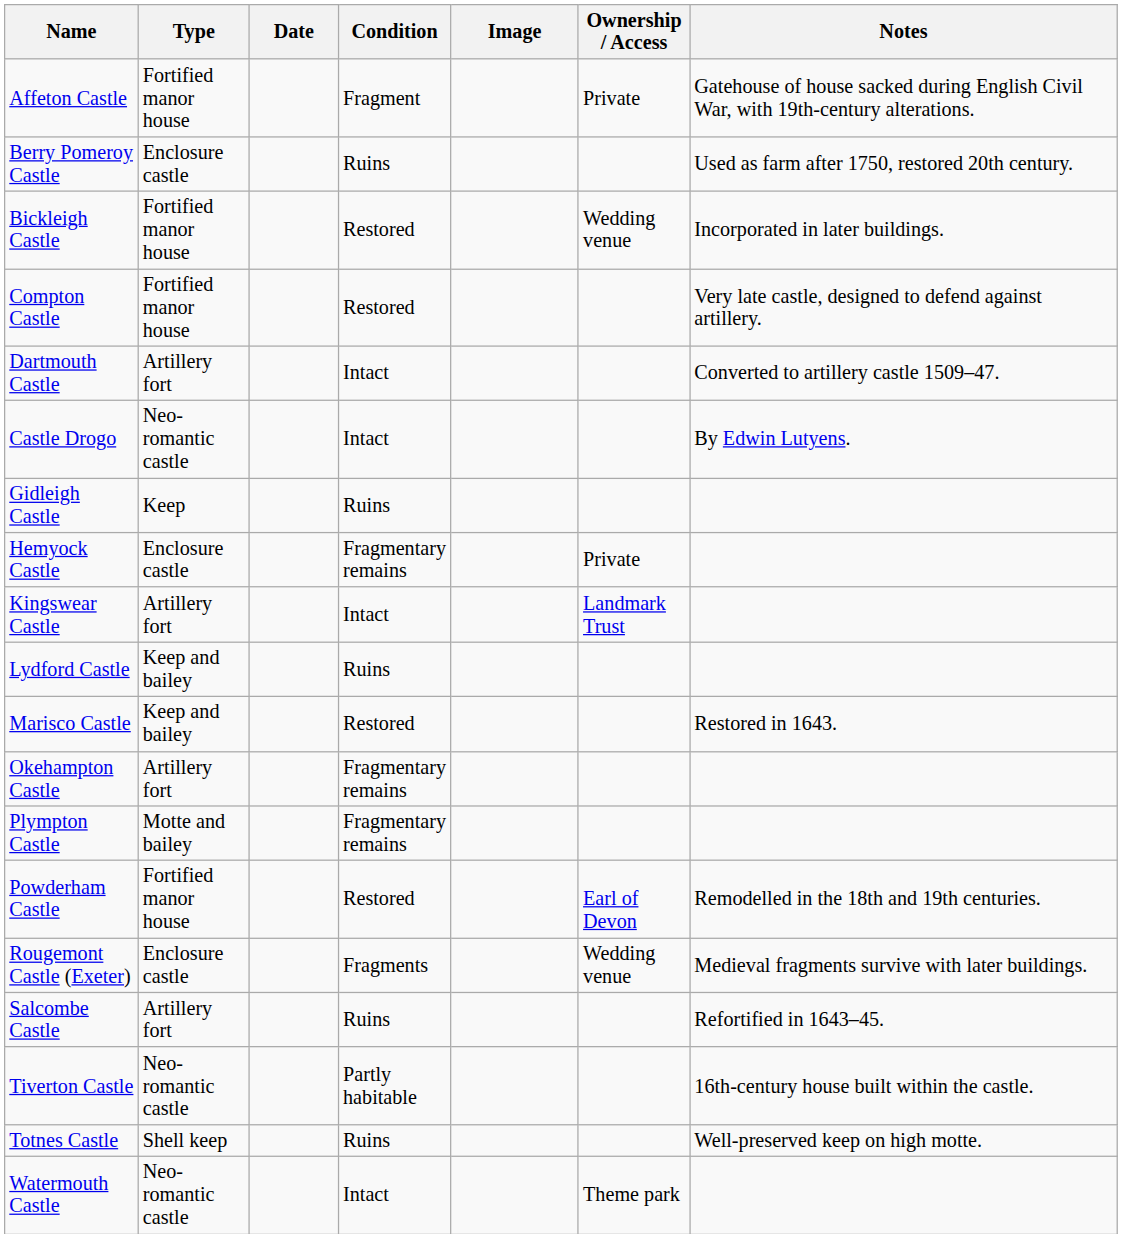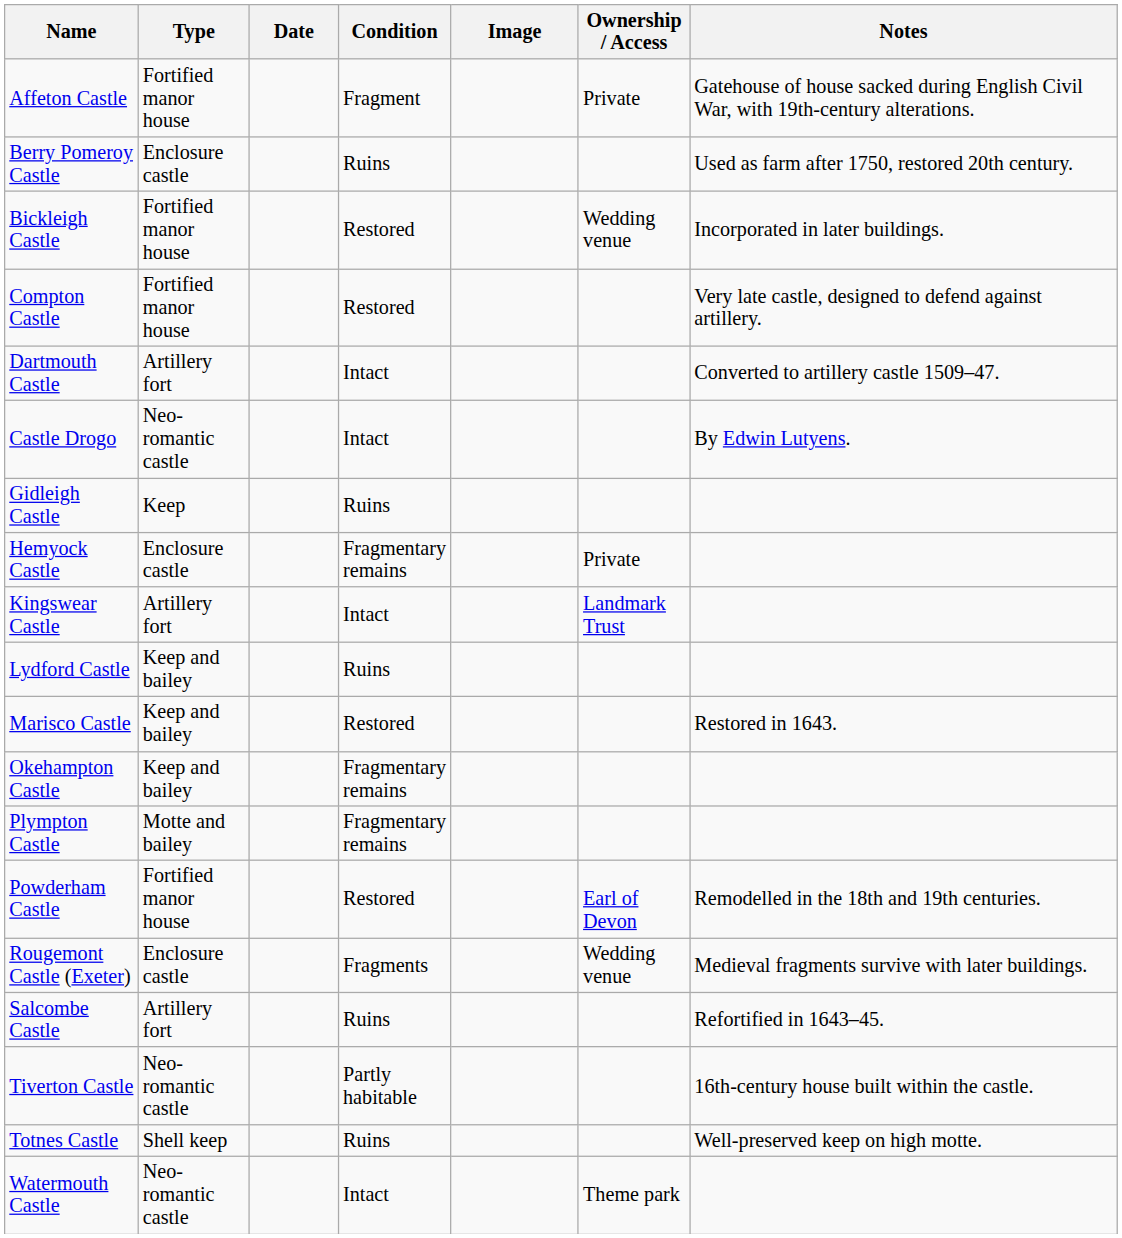 <table class="wikitable sortable sticky-header" width="100%">
 <tr>
 <th width="12%">Name</th>
 <th width="10%">Type</th>
 <th width="8%">Date</th>
 <th width="10%">Condition</th>
 <th class="unsortable" width="94">Image</th>
 <th width="10%">Ownership / Access</th>
 <th class="unsortable">Notes</th>
 </tr>
 <tr>
 <td><a href='#'>Affeton Castle</a></td>
 <td>Fortified manor house</td>
 <td></td>
 <td>Fragment</td>
 <td></td>
 <td>Private</td>
 <td>Gatehouse of house sacked during English Civil War, with 19th-century alterations.</td>
 </tr>
 <tr>
 <td><a href='#'>Berry Pomeroy Castle</a></td>
 <td>Enclosure castle</td>
 <td></td>
 <td>Ruins</td>
 <td></td>
 <td></td>
 <td>Used as farm after 1750, restored 20th century.</td>
 </tr>
 <tr>
 <td><a href='#'>Bickleigh Castle</a></td>
 <td>Fortified manor house</td>
 <td></td>
 <td>Restored</td>
 <td></td>
 <td>Wedding venue</td>
 <td>Incorporated in later buildings.</td>
 </tr>
 <tr>
 <td><a href='#'>Compton Castle</a></td>
 <td>Fortified manor house</td>
 <td></td>
 <td>Restored</td>
 <td></td>
 <td></td>
 <td>Very late castle, designed to defend against artillery.</td>
 </tr>
 <tr>
 <td><a href='#'>Dartmouth Castle</a></td>
 <td>Artillery fort</td>
 <td></td>
 <td>Intact</td>
 <td></td>
 <td></td>
 <td>Converted to artillery castle 1509–47.</td>
 </tr>
 <tr>
 <td><a href='#'>Castle Drogo</a></td>
 <td>Neo-romantic castle</td>
 <td></td>
 <td>Intact</td>
 <td></td>
 <td></td>
 <td>By <a href='#'>Edwin Lutyens</a>.</td>
 </tr>
 <tr>
 <td><a href='#'>Gidleigh Castle</a></td>
 <td>Keep</td>
 <td></td>
 <td>Ruins</td>
 <td></td>
 <td></td>
 <td></td>
 </tr>
 <tr>
 <td><a href='#'>Hemyock Castle</a></td>
 <td>Enclosure castle</td>
 <td></td>
 <td>Fragmentary remains</td>
 <td></td>
 <td>Private</td>
 <td></td>
 </tr>
 <tr>
 <td><a href='#'>Kingswear Castle</a></td>
 <td>Artillery fort</td>
 <td></td>
 <td>Intact</td>
 <td></td>
 <td><a href='#'>Landmark Trust</a></td>
 <td></td>
 </tr>
 <tr>
 <td><a href='#'>Lydford Castle</a></td>
 <td>Keep and bailey</td>
 <td></td>
 <td>Ruins</td>
 <td></td>
 <td></td>
 <td></td>
 </tr>
 <tr>
 <td><a href='#'>Marisco Castle</a></td>
 <td>Keep and bailey</td>
 <td></td>
 <td>Restored</td>
 <td></td>
 <td></td>
 <td>Restored in 1643.</td>
 </tr>
 <tr>
 <td><a href='#'>Okehampton Castle</a></td>
-<td>Artillery fort</td>
+<td>Keep and bailey</td>
 <td></td>
 <td>Fragmentary remains</td>
 <td></td>
 <td></td>
 <td></td>
 </tr>
 <tr>
 <td><a href='#'>Plympton Castle</a></td>
 <td>Motte and bailey</td>
 <td></td>
 <td>Fragmentary remains</td>
 <td></td>
 <td></td>
 <td></td>
 </tr>
 <tr>
 <td><a href='#'>Powderham Castle</a></td>
 <td>Fortified manor house</td>
 <td></td>
 <td>Restored</td>
 <td></td>
 <td><br><a href='#'>Earl of Devon</a></td>
 <td>Remodelled in the 18th and 19th centuries.</td>
 </tr>
 <tr>
 <td><a href='#'>Rougemont Castle</a> (<a href='#'>Exeter</a>)</td>
 <td>Enclosure castle</td>
 <td></td>
 <td>Fragments</td>
 <td></td>
 <td>Wedding venue</td>
 <td>Medieval fragments survive with later buildings.</td>
 </tr>
 <tr>
 <td><a href='#'>Salcombe Castle</a></td>
 <td>Artillery fort</td>
 <td></td>
 <td>Ruins</td>
 <td></td>
 <td></td>
 <td>Refortified in 1643–45.</td>
 </tr>
 <tr>
 <td><a href='#'>Tiverton Castle</a></td>
 <td>Neo-romantic castle</td>
 <td></td>
 <td>Partly habitable</td>
 <td></td>
 <td></td>
 <td>16th-century house built within the castle.</td>
 </tr>
 <tr>
 <td><a href='#'>Totnes Castle</a></td>
 <td>Shell keep</td>
 <td></td>
 <td>Ruins</td>
 <td></td>
 <td></td>
 <td>Well-preserved keep on high motte.</td>
 </tr>
 <tr>
 <td><a href='#'>Watermouth Castle</a></td>
 <td>Neo-romantic castle</td>
 <td></td>
 <td>Intact</td>
 <td></td>
 <td>Theme park</td>
 <td></td>
 </tr>
 </table>
